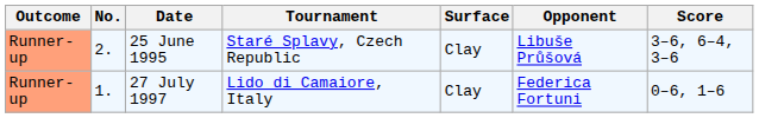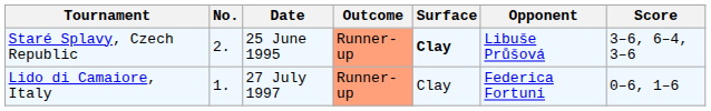 <table class="sortable wikitable" style=font-size:97%>
 <tr>
-<th>Outcome</th>
+<th>Tournament</th>
 <th>No.</th>
 <th>Date</th>
-<th>Tournament</th>
+<th>Outcome</th>
 <th>Surface</th>
 <th>Opponent</th>
 <th>Score</th>
 </tr>
 <tr style="background:#f0f8ff;">
-<td style="background:#ffa07a;">Runner-up</td>
+<td><a href='#'>Staré Splavy</a>, Czech Republic</td>
 <td>2.</td>
 <td>25 June 1995</td>
-<td><a href='#'>Staré Splavy</a>, Czech Republic</td>
-<td>Clay</td>
+<td style="background:#ffa07a;">Runner-up</td>
+<td><strong>Clay</strong></td>
 <td> <a href='#'>Libuše Průšová</a></td>
 <td>3–6, 6–4, 3–6</td>
 </tr>
 <tr style="background:#f0f8ff;">
-<td style="background:#ffa07a;">Runner-up</td>
+<td><a href='#'>Lido di Camaiore</a>, Italy</td>
 <td>1.</td>
 <td>27 July 1997</td>
-<td><a href='#'>Lido di Camaiore</a>, Italy</td>
+<td style="background:#ffa07a;">Runner-up</td>
 <td>Clay</td>
 <td> <a href='#'>Federica Fortuni</a></td>
 <td>0–6, 1–6</td>
 </tr>
 </table>
